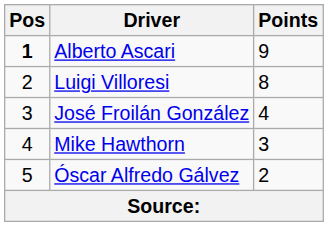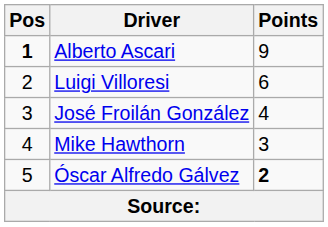 <table class="wikitable" style="font-size: 95%;">
 <tr>
 <th>Pos</th>
 <th>Driver</th>
 <th>Points</th>
 </tr>
 <tr>
 <td align="center"><strong>1</strong></td>
 <td> <a href='#'>Alberto Ascari</a></td>
 <td align="left">9</td>
 </tr>
 <tr>
 <td align="center">2</td>
 <td> <a href='#'>Luigi Villoresi</a></td>
-<td align="left">8</td>
+<td align="left">6</td>
 </tr>
 <tr>
 <td align="center">3</td>
 <td> <a href='#'>José Froilán González</a></td>
 <td align="left">4</td>
 </tr>
 <tr>
 <td align="center">4</td>
 <td> <a href='#'>Mike Hawthorn</a></td>
 <td align="left">3</td>
 </tr>
 <tr>
 <td align="center">5</td>
 <td> <a href='#'>Óscar Alfredo Gálvez</a></td>
-<td align="left">2</td>
+<td align="left"><strong>2</strong></td>
 </tr>
 <tr>
 <th colspan=3>Source: </th>
 </tr>
 </table>
